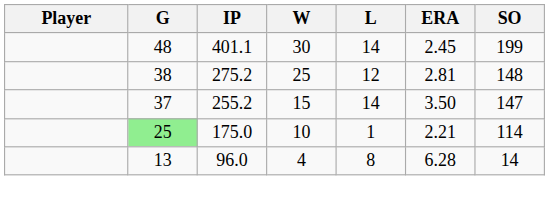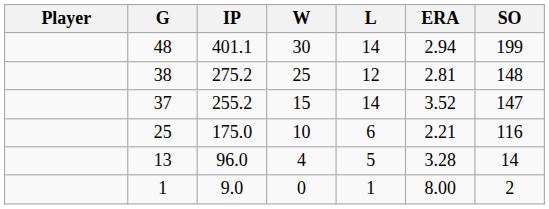 <table class="wikitable sortable">
 <tr>
 <th bgcolor="#DDDDFF" width="16%">Player</th>
 <th bgcolor="#DDDDFF" width="9%">G</th>
 <th bgcolor="#DDDDFF" width="9%">IP</th>
 <th bgcolor="#DDDDFF" width="9%">W</th>
 <th bgcolor="#DDDDFF" width="9%">L</th>
 <th bgcolor="#DDDDFF" width="9%">ERA</th>
 <th bgcolor="#DDDDFF" width="9%">SO</th>
 </tr>
 <tr align="center">
 <td></td>
 <td>48</td>
 <td>401.1</td>
 <td>30</td>
 <td>14</td>
-<td>2.45</td>
+<td>2.94</td>
 <td>199</td>
 </tr>
 <tr align="center">
 <td></td>
 <td>38</td>
 <td>275.2</td>
 <td>25</td>
 <td>12</td>
 <td>2.81</td>
 <td>148</td>
 </tr>
 <tr align="center">
 <td></td>
 <td>37</td>
 <td>255.2</td>
 <td>15</td>
 <td>14</td>
-<td>3.50</td>
+<td>3.52</td>
 <td>147</td>
 </tr>
 <tr align="center">
 <td></td>
-<td style="background: lightgreen;">25</td>
+<td>25</td>
 <td>175.0</td>
 <td>10</td>
-<td>1</td>
+<td>6</td>
 <td>2.21</td>
-<td>114</td>
+<td>116</td>
 </tr>
 <tr align="center">
 <td></td>
 <td>13</td>
 <td>96.0</td>
 <td>4</td>
-<td>8</td>
-<td>6.28</td>
+<td>5</td>
+<td>3.28</td>
 <td>14</td>
 </tr>
+<tr align="center">
+<td></td>
+<td>1</td>
+<td>9.0</td>
+<td>0</td>
+<td>1</td>
+<td>8.00</td>
+<td>2</td>
+</tr>
 </table>
